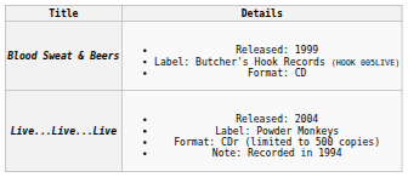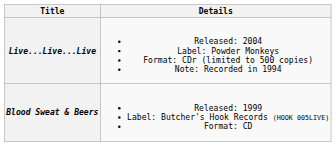 <table class="wikitable plainrowheaders" style="text-align:center;" border="1">
 <tr>
 <th>Title</th>
 <th>Details</th>
 </tr>
 <tr>
+<th scope="row"><em>Live...Live...Live</em></th>
+<td><br><ul><li>Released: 2004</li><li>Label: Powder Monkeys</li><li>Format: CDr (limited to 500 copies)</li><li>Note: Recorded in 1994</li></ul></td>
+</tr>
+<tr>
 <th scope="row"><em>Blood Sweat & Beers</em></th>
 <td><br><ul><li>Released: 1999</li><li>Label: Butcher's Hook Records <small>(HOOK 005LIVE)</small></li><li>Format: CD</li></ul></td>
 </tr>
-<tr>
-<th scope="row"><em>Live...Live...Live</em></th>
-<td><br><ul><li>Released: 2004</li><li>Label: Powder Monkeys</li><li>Format: CDr (limited to 500 copies)</li><li>Note: Recorded in 1994</li></ul></td>
-</tr>
 </table>
